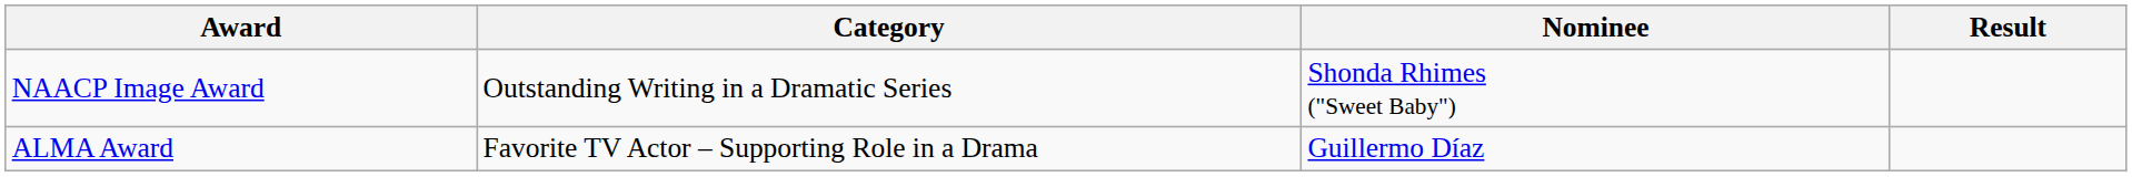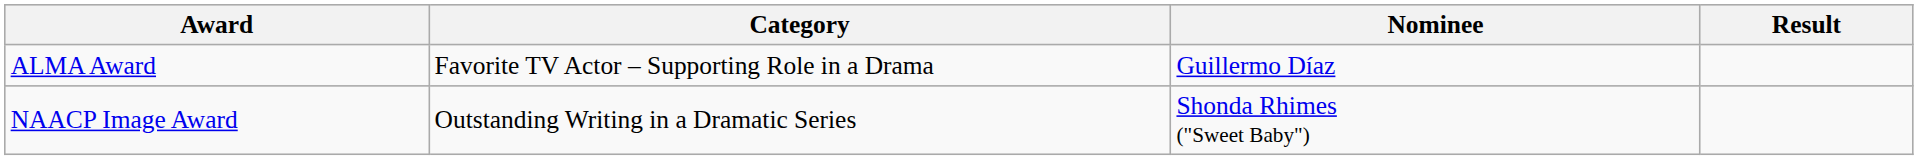 <table class="wikitable sortable" style="width:95%;">
 <tr>
 <th style="width:20%;">Award</th>
 <th style="width:35%;">Category</th>
 <th style="width:25%;">Nominee</th>
 <th style="width:10%;">Result</th>
 </tr>
 <tr>
+<td><a href='#'>ALMA Award</a></td>
+<td>Favorite TV Actor – Supporting Role in a Drama</td>
+<td><a href='#'>Guillermo Díaz</a></td>
+<td></td>
+</tr>
+<tr>
 <td><a href='#'>NAACP Image Award</a></td>
 <td>Outstanding Writing in a Dramatic Series</td>
 <td><a href='#'>Shonda Rhimes</a><br><small>("Sweet Baby")</small></td>
 <td></td>
 </tr>
-<tr>
-<td><a href='#'>ALMA Award</a></td>
-<td>Favorite TV Actor – Supporting Role in a Drama</td>
-<td><a href='#'>Guillermo Díaz</a></td>
-<td></td>
-</tr>
 </table>
